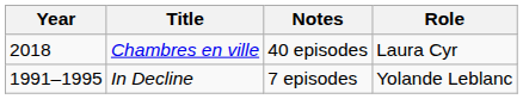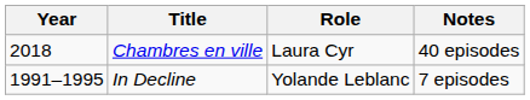 <table class="wikitable sortable">
 <tr>
 <th>Year</th>
 <th>Title</th>
+<th>Role</th>
 <th>Notes</th>
-<th>Role</th>
 </tr>
 <tr>
 <td>2018</td>
 <td><em><a href='#'>Chambres en ville</a></em></td>
+<td>Laura Cyr</td>
 <td>40 episodes</td>
-<td>Laura Cyr</td>
 </tr>
 <tr>
 <td>1991–1995</td>
 <td><em>In Decline</em></td>
+<td>Yolande Leblanc</td>
 <td>7 episodes</td>
-<td>Yolande Leblanc</td>
 </tr>
 </table>
